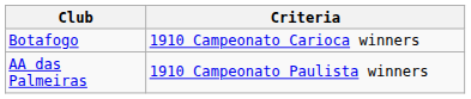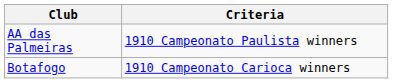 <table class=wikitable>
 <tr>
 <th width=120>Club</th>
 <th width=280>Criteria</th>
 </tr>
 <tr>
+<td><a href='#'>AA das Palmeiras</a></td>
+<td><a href='#'>1910 Campeonato Paulista</a> winners</td>
+</tr>
+<tr>
 <td><a href='#'>Botafogo</a></td>
 <td><a href='#'>1910 Campeonato Carioca</a> winners</td>
 </tr>
-<tr>
-<td><a href='#'>AA das Palmeiras</a></td>
-<td><a href='#'>1910 Campeonato Paulista</a> winners</td>
-</tr>
 </table>
